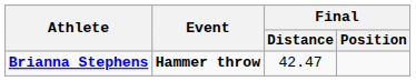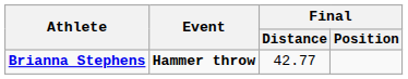 <table class=wikitable style="font-size:90%">
 <tr>
 <th rowspan="2">Athlete</th>
 <th rowspan="2">Event</th>
 <th colspan="2">Final</th>
 </tr>
 <tr style="font-size:95%">
 <th>Distance</th>
 <th>Position</th>
 </tr>
 <tr style=text-align:center>
 <td style=text-align:left><strong><a href='#'>Brianna Stephens</a></strong></td>
 <td style=text-align:left  rowspan=1><strong>Hammer throw</strong></td>
-<td>42.47</td>
+<td>42.77</td>
 <td></td>
 </tr>
 </table>
